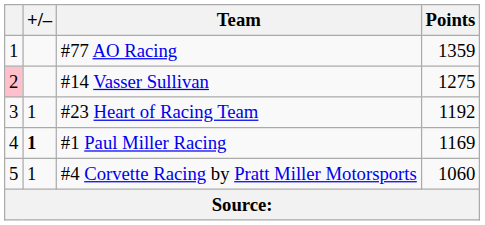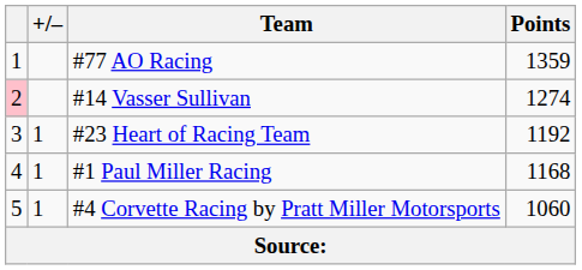 <table class="wikitable" style="font-size: 95%;">
 <tr>
 <th scope="col"></th>
 <th scope="col">+/–</th>
 <th scope="col">Team</th>
 <th scope="col">Points</th>
 </tr>
 <tr>
 <td align=center>1</td>
 <td align=left></td>
 <td>#77 <a href='#'>AO Racing</a></td>
 <td align=right>1359</td>
 </tr>
 <tr>
 <td align=center style="background: pink;">2</td>
 <td align=left></td>
 <td>#14 <a href='#'>Vasser Sullivan</a></td>
-<td align=right>1275</td>
+<td align=right>1274</td>
 </tr>
 <tr>
 <td align=center>3</td>
 <td align=left> 1</td>
 <td>#23 <a href='#'>Heart of Racing Team</a></td>
 <td align=right>1192</td>
 </tr>
 <tr>
 <td align=center>4</td>
-<td align=left><strong> 1</strong></td>
+<td align=left> 1</td>
 <td>#1 <a href='#'>Paul Miller Racing</a></td>
-<td align=right>1169</td>
+<td align=right>1168</td>
 </tr>
 <tr>
 <td align=center>5</td>
 <td align=left> 1</td>
 <td>#4 <a href='#'>Corvette Racing</a> by <a href='#'>Pratt Miller Motorsports</a></td>
 <td align=right>1060</td>
 </tr>
 <tr>
 <th colspan=5>Source:</th>
 </tr>
 </table>
